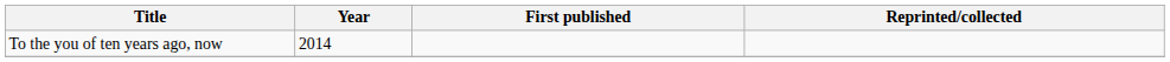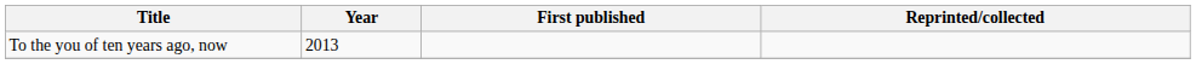 <table class='wikitable sortable' width='90%'>
 <tr>
 <th width=25%>Title</th>
 <th>Year</th>
 <th>First published</th>
 <th>Reprinted/collected</th>
 </tr>
 <tr>
 <td>To the you of ten years ago, now</td>
-<td>2014</td>
+<td>2013</td>
 <td></td>
 <td></td>
 </tr>
 <tr>
 </tr>
 </table>
